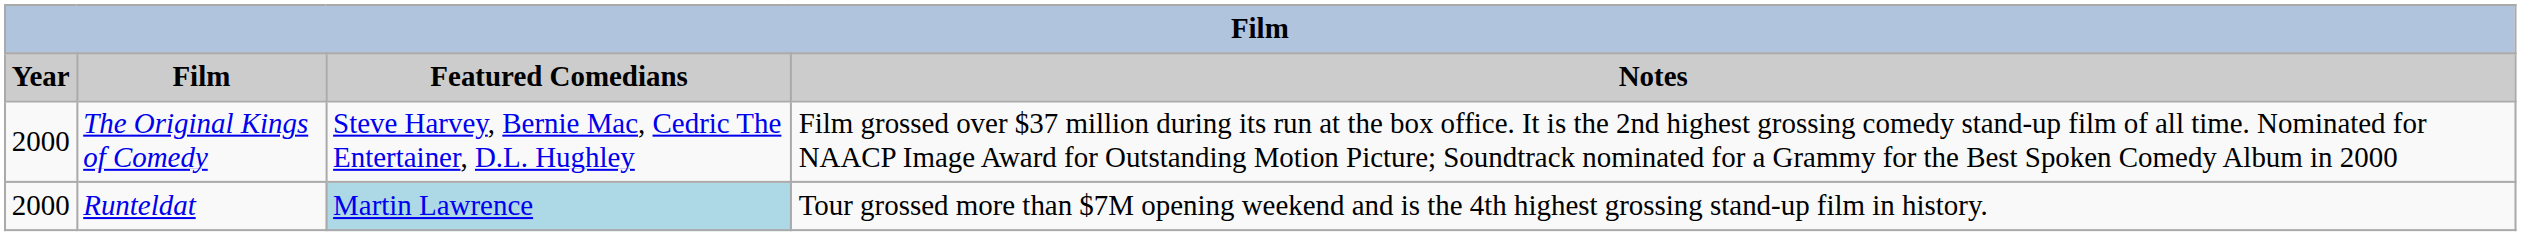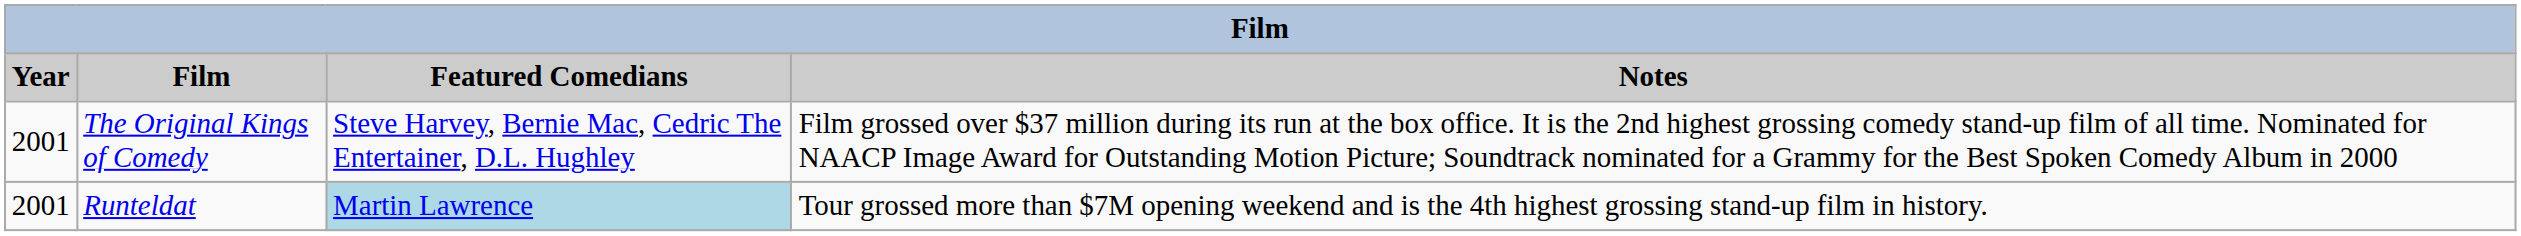 <table class="wikitable" style="font-size:90%">
 <tr style="text-align:center;">
 <th colspan=5 style="background:#B0C4DE;">Film</th>
 </tr>
 <tr style="text-align:center;">
 <th style="background:#ccc;">Year</th>
 <th style="background:#ccc;">Film</th>
 <th style="background:#ccc;">Featured Comedians</th>
 <th style="background:#ccc;">Notes</th>
 </tr>
 <tr>
-<td>2000</td>
+<td>2001</td>
 <td><em><a href='#'>The Original Kings of Comedy</a></em></td>
 <td><a href='#'>Steve Harvey</a>, <a href='#'>Bernie Mac</a>, <a href='#'>Cedric The Entertainer</a>, <a href='#'>D.L. Hughley</a></td>
 <td>Film grossed over $37 million during its run at the box office. It is the 2nd highest grossing comedy stand-up film of all time.  Nominated for NAACP Image Award for Outstanding Motion Picture; Soundtrack nominated for a Grammy for the Best Spoken Comedy Album in 2000</td>
 </tr>
 <tr>
-<td>2000</td>
+<td>2001</td>
 <td><em><a href='#'>Runteldat</a></em></td>
 <td style="background: lightblue;"><a href='#'>Martin Lawrence</a></td>
 <td>Tour grossed more than $7M opening weekend and is the 4th highest grossing stand-up film in history.</td>
 </tr>
 </table>
